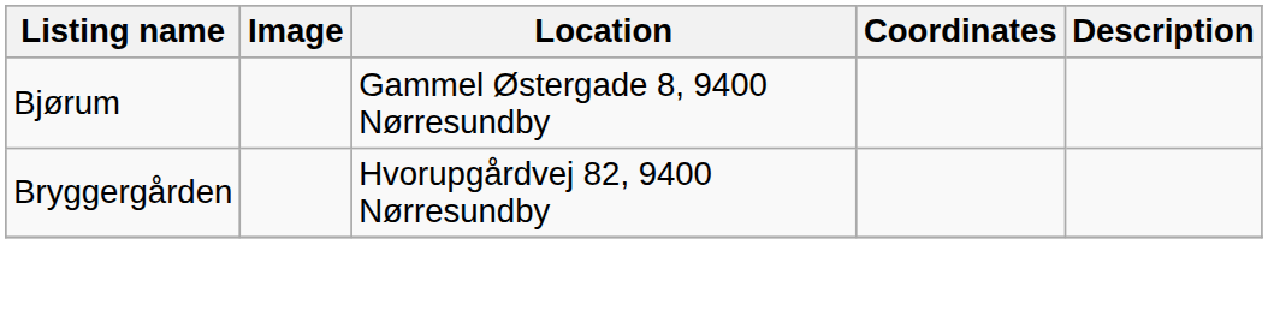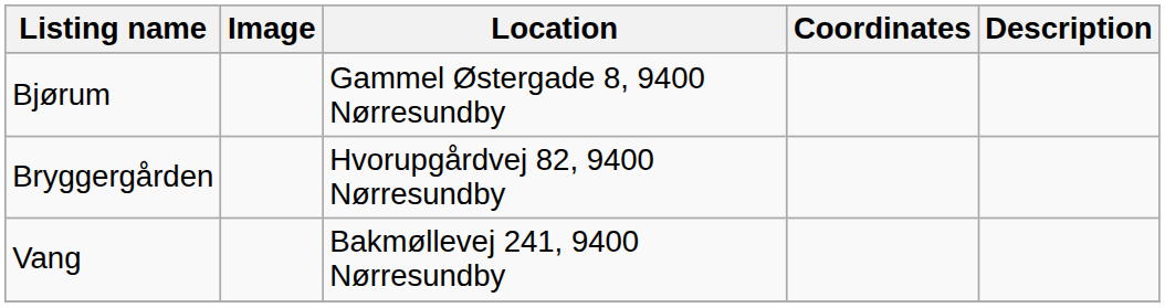 <table class="wikitable sortable">
 <tr>
 <th>Listing name</th>
 <th>Image</th>
 <th>Location</th>
 <th>Coordinates</th>
 <th>Description</th>
 </tr>
 <tr>
 <td>Bjørum</td>
 <td></td>
 <td>Gammel Østergade 8, 9400 Nørresundby</td>
 <td></td>
 <td></td>
 </tr>
 <tr>
 <td>Bryggergården</td>
 <td></td>
 <td>Hvorupgårdvej 82, 9400 Nørresundby</td>
 <td></td>
 <td></td>
 </tr>
 <tr>
+<td>Vang</td>
+<td></td>
+<td>Bakmøllevej 241, 9400 Nørresundby</td>
+<td></td>
+<td></td>
+</tr>
+<tr>
 </tr>
 </table>
